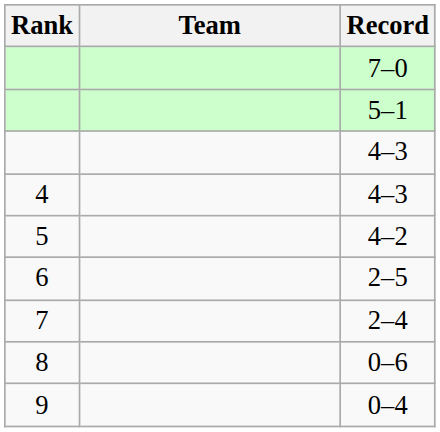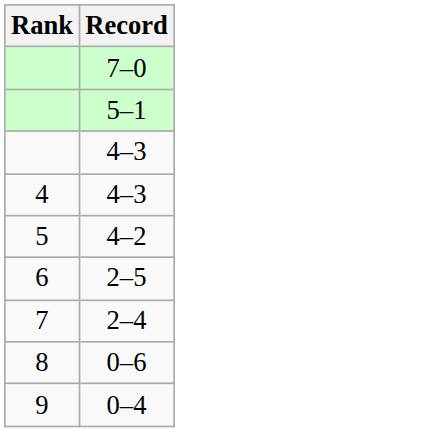 <table class="wikitable">
 <tr>
 <th>Rank</th>
-<th width=150px>Team</th>
 <th>Record</th>
 </tr>
 <tr bgcolor=ccffcc>
 <td align=center></td>
-<td></td>
 <td align=center>7–0</td>
 </tr>
 <tr bgcolor=ccffcc>
 <td align=center></td>
-<td></td>
 <td align=center>5–1</td>
 </tr>
 <tr>
 <td align=center></td>
-<td></td>
 <td align=center>4–3</td>
 </tr>
 <tr>
 <td align=center>4</td>
-<td></td>
 <td align=center>4–3</td>
 </tr>
 <tr>
 <td align=center>5</td>
-<td></td>
 <td align=center>4–2</td>
 </tr>
 <tr>
 <td align=center>6</td>
-<td></td>
 <td align=center>2–5</td>
 </tr>
 <tr>
 <td align=center>7</td>
-<td></td>
 <td align=center>2–4</td>
 </tr>
 <tr>
 <td align=center>8</td>
-<td></td>
 <td align=center>0–6</td>
 </tr>
 <tr>
 <td align=center>9</td>
-<td></td>
 <td align=center>0–4</td>
 </tr>
 </table>
